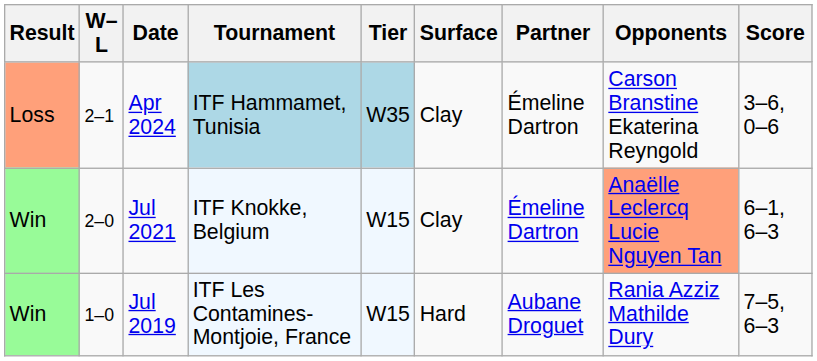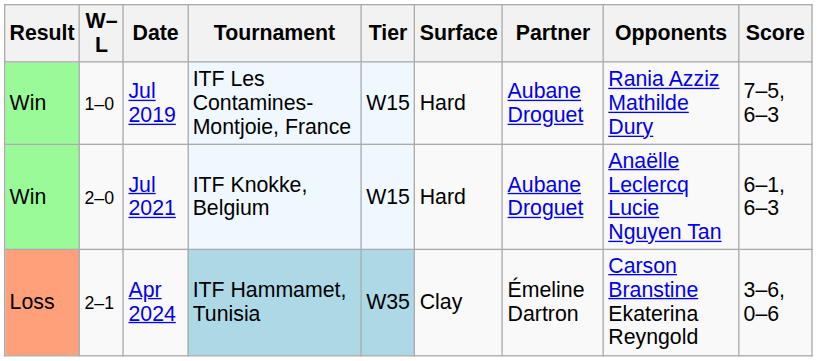 <table class="sortable wikitable">
 <tr>
 <th>Result</th>
 <th class="unsortable">W–L</th>
 <th>Date</th>
 <th>Tournament</th>
 <th>Tier</th>
 <th>Surface</th>
 <th>Partner</th>
 <th>Opponents</th>
 <th class="unsortable">Score</th>
 </tr>
 <tr>
+<td style="background:#98FB98;">Win</td>
+<td><small>1–0</small></td>
+<td><a href='#'>Jul 2019</a></td>
+<td style="background:#f0f8ff;">ITF Les Contamines-Montjoie, France</td>
+<td style="background:#f0f8ff;">W15</td>
+<td>Hard</td>
+<td> <a href='#'>Aubane Droguet</a></td>
+<td> <a href='#'>Rania Azziz</a><br> <a href='#'>Mathilde Dury</a></td>
+<td>7–5, 6–3</td>
+</tr>
+<tr>
+<td style="background:#98FB98;">Win</td>
+<td><small>2–0</small></td>
+<td><a href='#'>Jul 2021</a></td>
+<td style="background:#f0f8ff;">ITF Knokke, Belgium</td>
+<td style="background:#f0f8ff;">W15</td>
+<td>Hard</td>
+<td> <a href='#'>Aubane Droguet</a></td>
+<td> <a href='#'>Anaëlle Leclercq</a><br> <a href='#'>Lucie Nguyen Tan</a></td>
+<td>6–1, 6–3</td>
+</tr>
+<tr>
 <td style="background:#ffa07a;">Loss</td>
 <td><small>2–1</small></td>
 <td><a href='#'>Apr 2024</a></td>
 <td style="background:lightblue;">ITF Hammamet, Tunisia</td>
 <td style="background:lightblue;">W35</td>
 <td>Clay</td>
 <td> Émeline Dartron</td>
 <td> <a href='#'>Carson Branstine</a><br> Ekaterina Reyngold</td>
 <td>3–6, 0–6</td>
 </tr>
-<tr>
-<td style="background:#98FB98;">Win</td>
-<td><small>2–0</small></td>
-<td><a href='#'>Jul 2021</a></td>
-<td style="background:#f0f8ff;">ITF Knokke, Belgium</td>
-<td style="background:#f0f8ff;">W15</td>
-<td>Clay</td>
-<td> <a href='#'>Émeline Dartron</a></td>
-<td style="background: lightsalmon;"> <a href='#'>Anaëlle Leclercq</a><br> <a href='#'>Lucie Nguyen Tan</a></td>
-<td>6–1, 6–3</td>
-</tr>
-<tr>
-<td style="background:#98FB98;">Win</td>
-<td><small>1–0</small></td>
-<td><a href='#'>Jul 2019</a></td>
-<td style="background:#f0f8ff;">ITF Les Contamines-Montjoie, France</td>
-<td style="background:#f0f8ff;">W15</td>
-<td>Hard</td>
-<td> <a href='#'>Aubane Droguet</a></td>
-<td> <a href='#'>Rania Azziz</a><br> <a href='#'>Mathilde Dury</a></td>
-<td>7–5, 6–3</td>
-</tr>
 </table>
